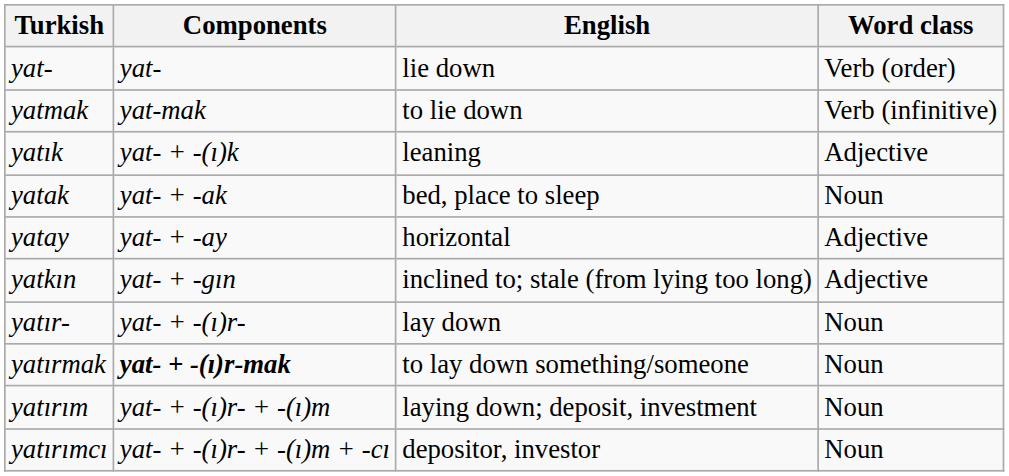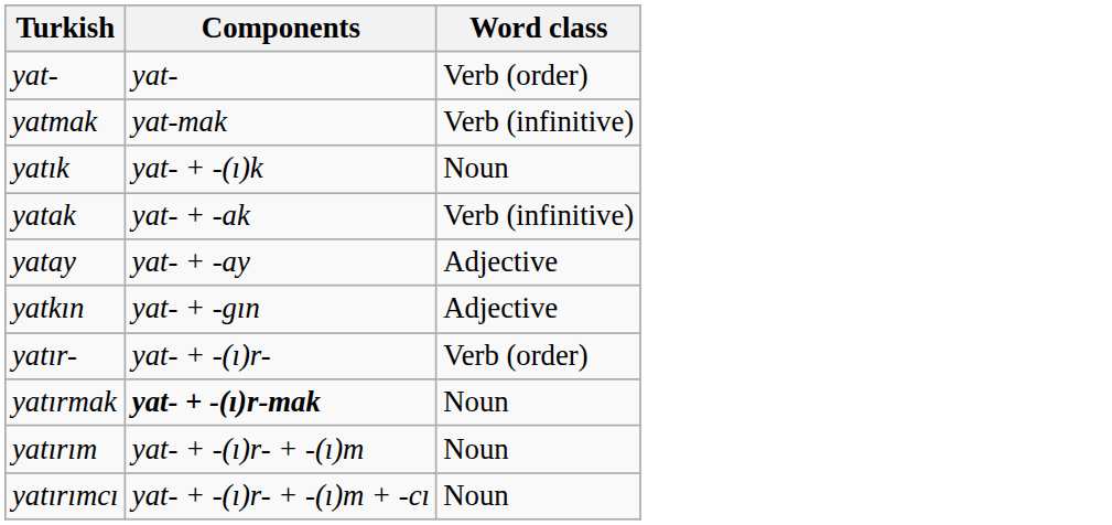 <table class="wikitable">
 <tr>
 <th>Turkish</th>
 <th>Components</th>
-<th>English</th>
 <th>Word class</th>
 </tr>
 <tr>
 <td><em>yat-</em></td>
 <td><em>yat-</em></td>
-<td>lie down</td>
 <td>Verb (order)</td>
 </tr>
 <tr>
 <td><em>yatmak</em></td>
 <td><em>yat-mak</em></td>
-<td>to lie down</td>
 <td>Verb (infinitive)</td>
 </tr>
 <tr>
 <td><em>yatık</em></td>
 <td><em>yat- + -(ı)k</em></td>
-<td>leaning</td>
-<td>Adjective</td>
+<td>Noun</td>
 </tr>
 <tr>
 <td><em>yatak</em></td>
 <td><em>yat- + -ak</em></td>
-<td>bed, place to sleep</td>
-<td>Noun</td>
+<td>Verb (infinitive)</td>
 </tr>
 <tr>
 <td><em>yatay</em></td>
 <td><em>yat- + -ay</em></td>
-<td>horizontal</td>
 <td>Adjective</td>
 </tr>
 <tr>
 <td><em>yatkın</em></td>
 <td><em>yat- + -gın</em></td>
-<td>inclined to; stale (from lying too long)</td>
 <td>Adjective</td>
 </tr>
 <tr>
 <td><em>yatır-</em></td>
 <td><em>yat- + -(ı)r-</em></td>
-<td>lay down</td>
-<td>Noun</td>
+<td>Verb (order)</td>
 </tr>
 <tr>
 <td><em>yatırmak</em></td>
 <td><strong><em>yat- + -(ı)r-mak</em></strong></td>
-<td>to lay down something/someone</td>
 <td>Noun</td>
 </tr>
 <tr>
 <td><em>yatırım</em></td>
 <td><em>yat- + -(ı)r- + -(ı)m</em></td>
-<td>laying down; deposit, investment</td>
 <td>Noun</td>
 </tr>
 <tr>
 <td><em>yatırımcı</em></td>
 <td><em>yat- + -(ı)r- + -(ı)m + -cı</em></td>
-<td>depositor, investor</td>
 <td>Noun</td>
 </tr>
 </table>
